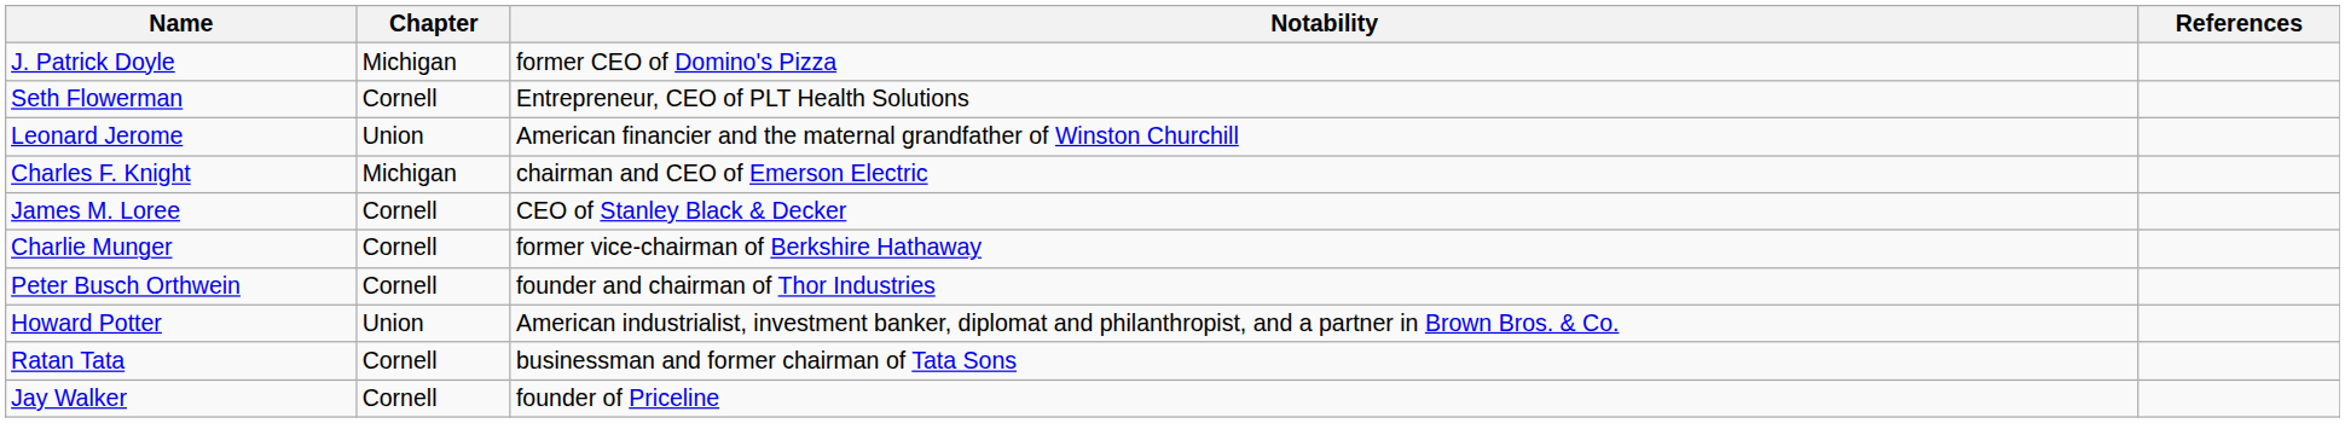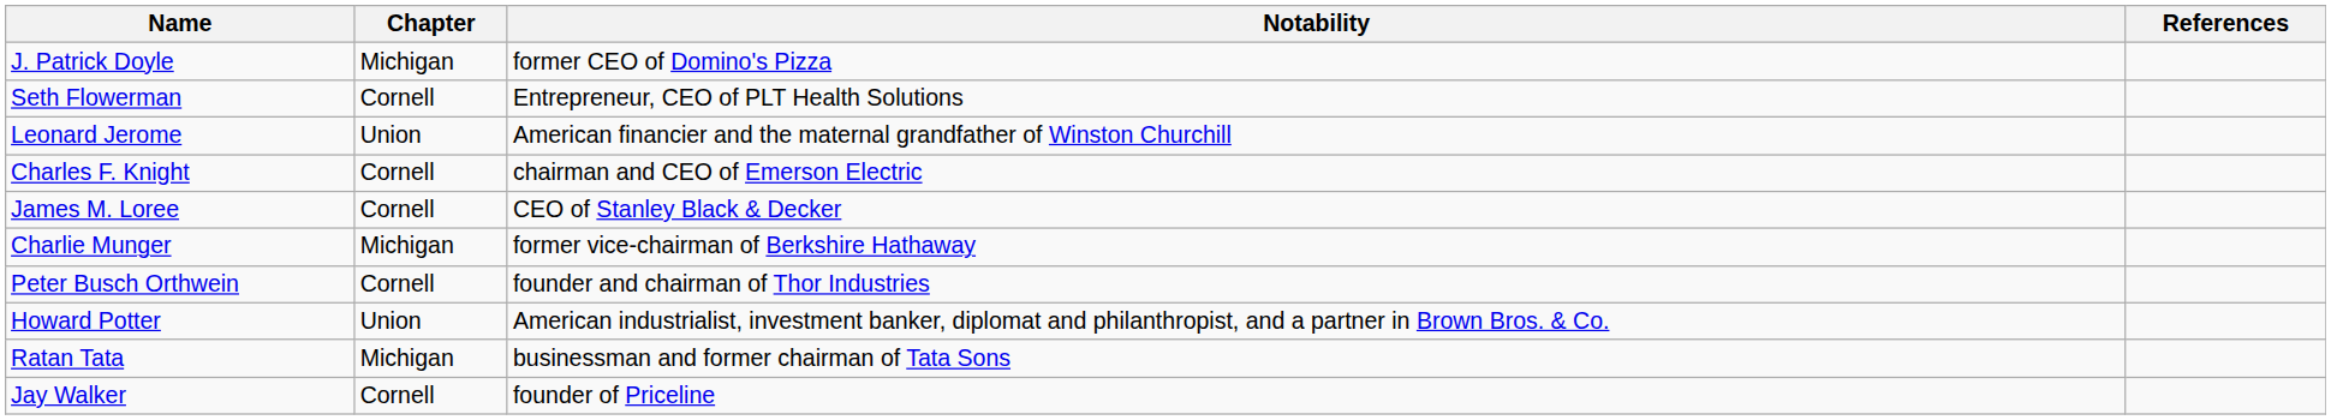 <table class="wikitable sortable" style="width:100%;">
 <tr>
 <th>Name</th>
 <th>Chapter</th>
 <th>Notability</th>
 <th>References</th>
 </tr>
 <tr>
 <td><a href='#'>J. Patrick Doyle</a></td>
 <td>Michigan</td>
 <td>former CEO of <a href='#'>Domino's Pizza</a></td>
 <td></td>
 </tr>
 <tr>
 <td><a href='#'>Seth Flowerman</a></td>
 <td>Cornell</td>
 <td>Entrepreneur, CEO of PLT Health Solutions</td>
 <td></td>
 </tr>
 <tr>
 <td><a href='#'>Leonard Jerome</a></td>
 <td>Union</td>
 <td>American financier and the maternal grandfather of <a href='#'>Winston Churchill</a></td>
 <td></td>
 </tr>
 <tr>
 <td><a href='#'>Charles F. Knight</a></td>
-<td>Michigan</td>
+<td>Cornell</td>
 <td>chairman and CEO of <a href='#'>Emerson Electric</a></td>
 <td></td>
 </tr>
 <tr>
 <td><a href='#'>James M. Loree</a></td>
 <td>Cornell</td>
 <td>CEO of <a href='#'>Stanley Black & Decker</a></td>
 <td></td>
 </tr>
 <tr>
 <td><a href='#'>Charlie Munger</a></td>
-<td>Cornell</td>
+<td>Michigan</td>
 <td>former vice-chairman of <a href='#'>Berkshire Hathaway</a></td>
 <td></td>
 </tr>
 <tr>
 <td><a href='#'>Peter Busch Orthwein</a></td>
 <td>Cornell</td>
 <td>founder and chairman of <a href='#'>Thor Industries</a></td>
 <td></td>
 </tr>
 <tr>
 <td><a href='#'>Howard Potter</a></td>
 <td>Union</td>
 <td>American industrialist, investment banker, diplomat and philanthropist, and a partner in <a href='#'>Brown Bros. & Co.</a></td>
 <td></td>
 </tr>
 <tr>
 <td><a href='#'>Ratan Tata</a></td>
-<td>Cornell</td>
+<td>Michigan</td>
 <td>businessman and former chairman of <a href='#'>Tata Sons</a></td>
 <td></td>
 </tr>
 <tr>
 <td><a href='#'>Jay Walker</a></td>
 <td>Cornell</td>
 <td>founder of <a href='#'>Priceline</a></td>
 <td></td>
 </tr>
 </table>
